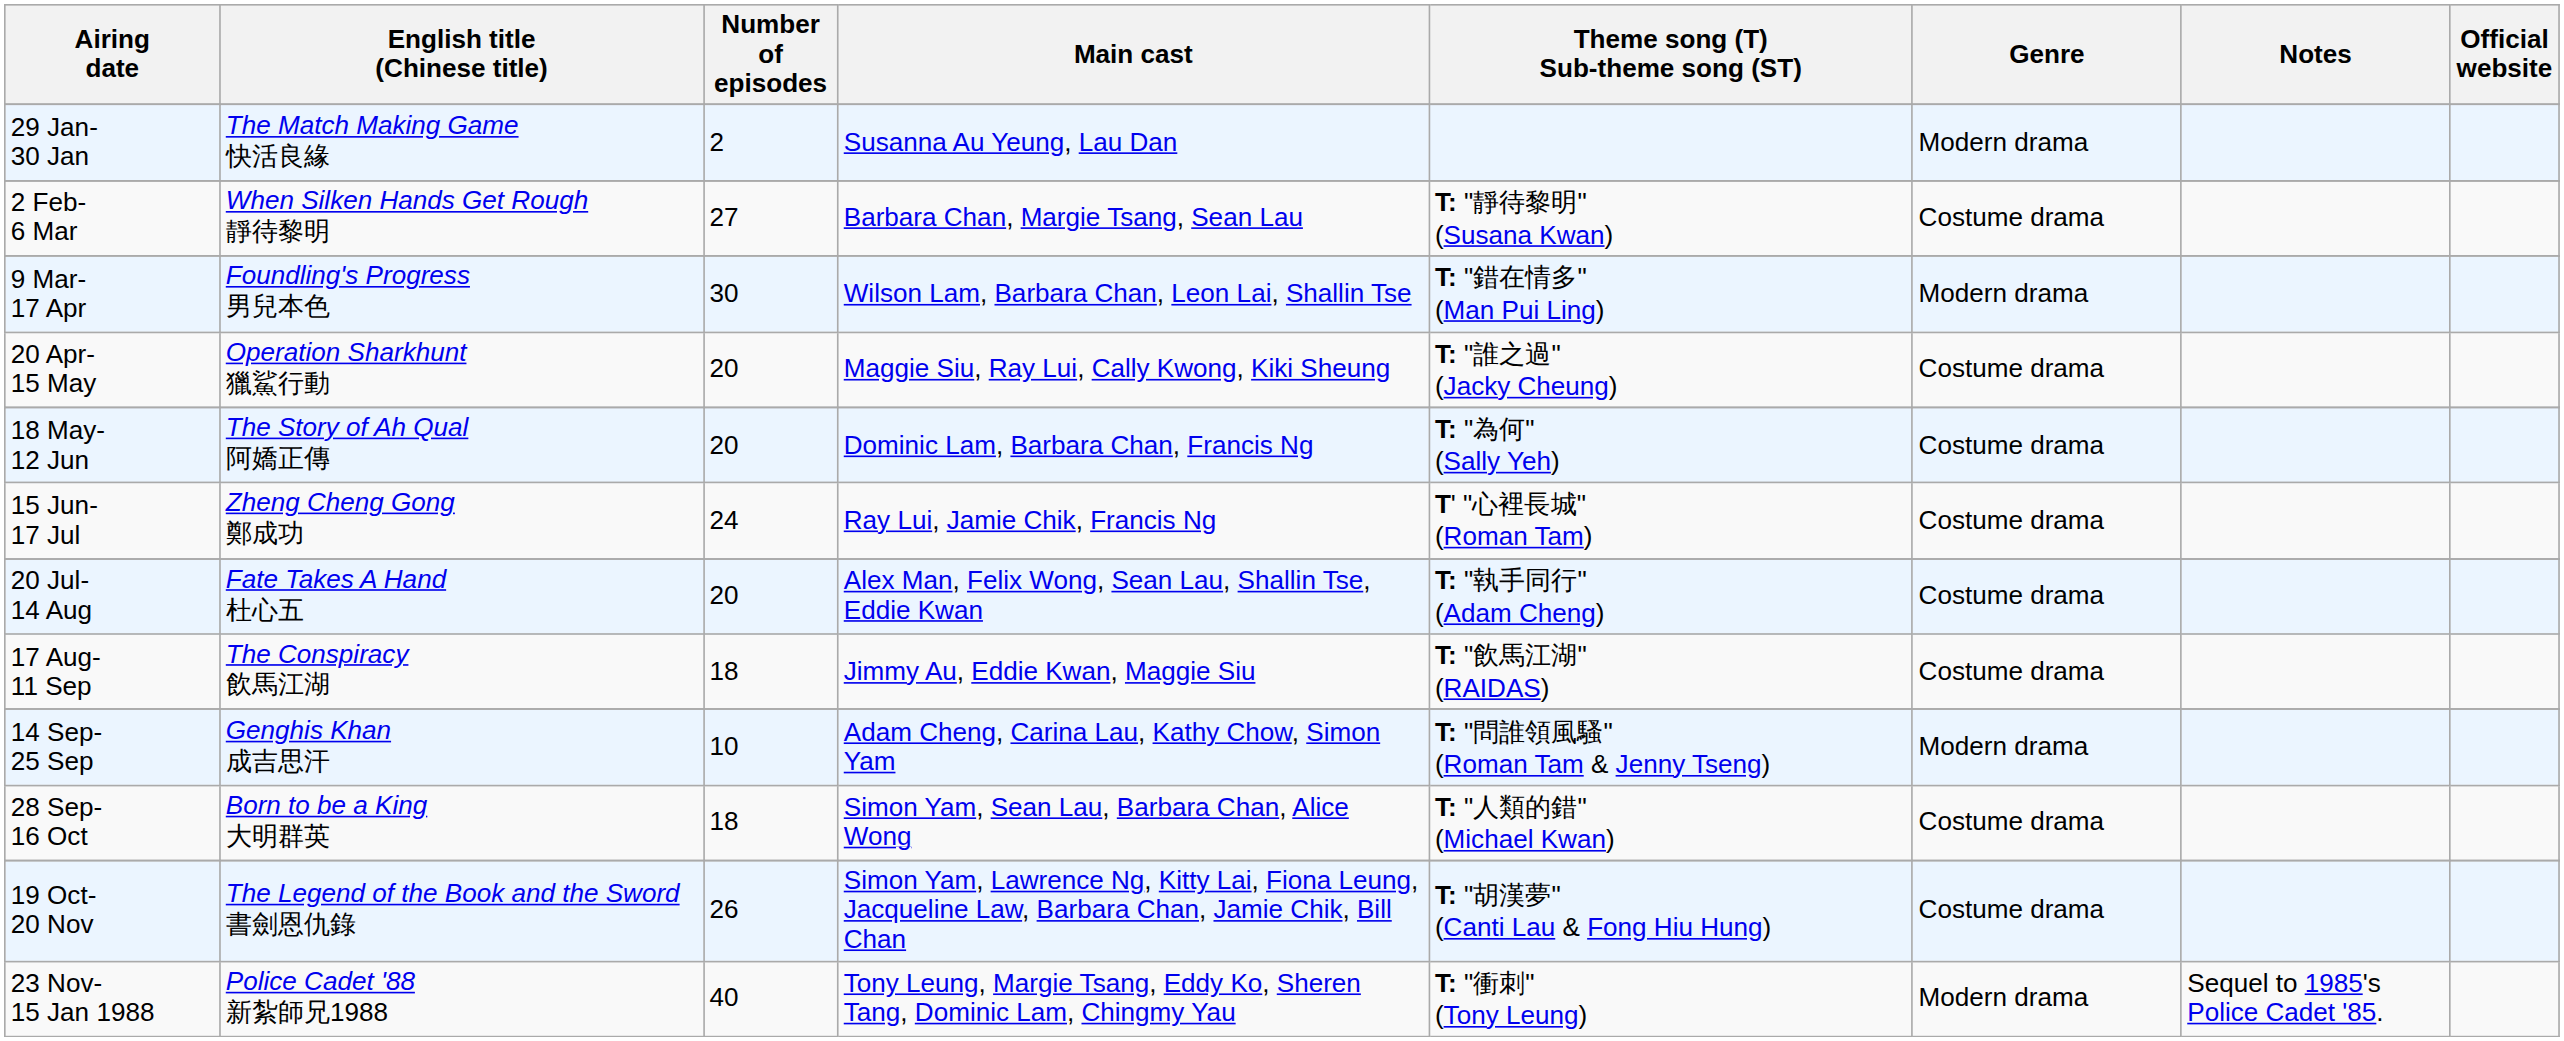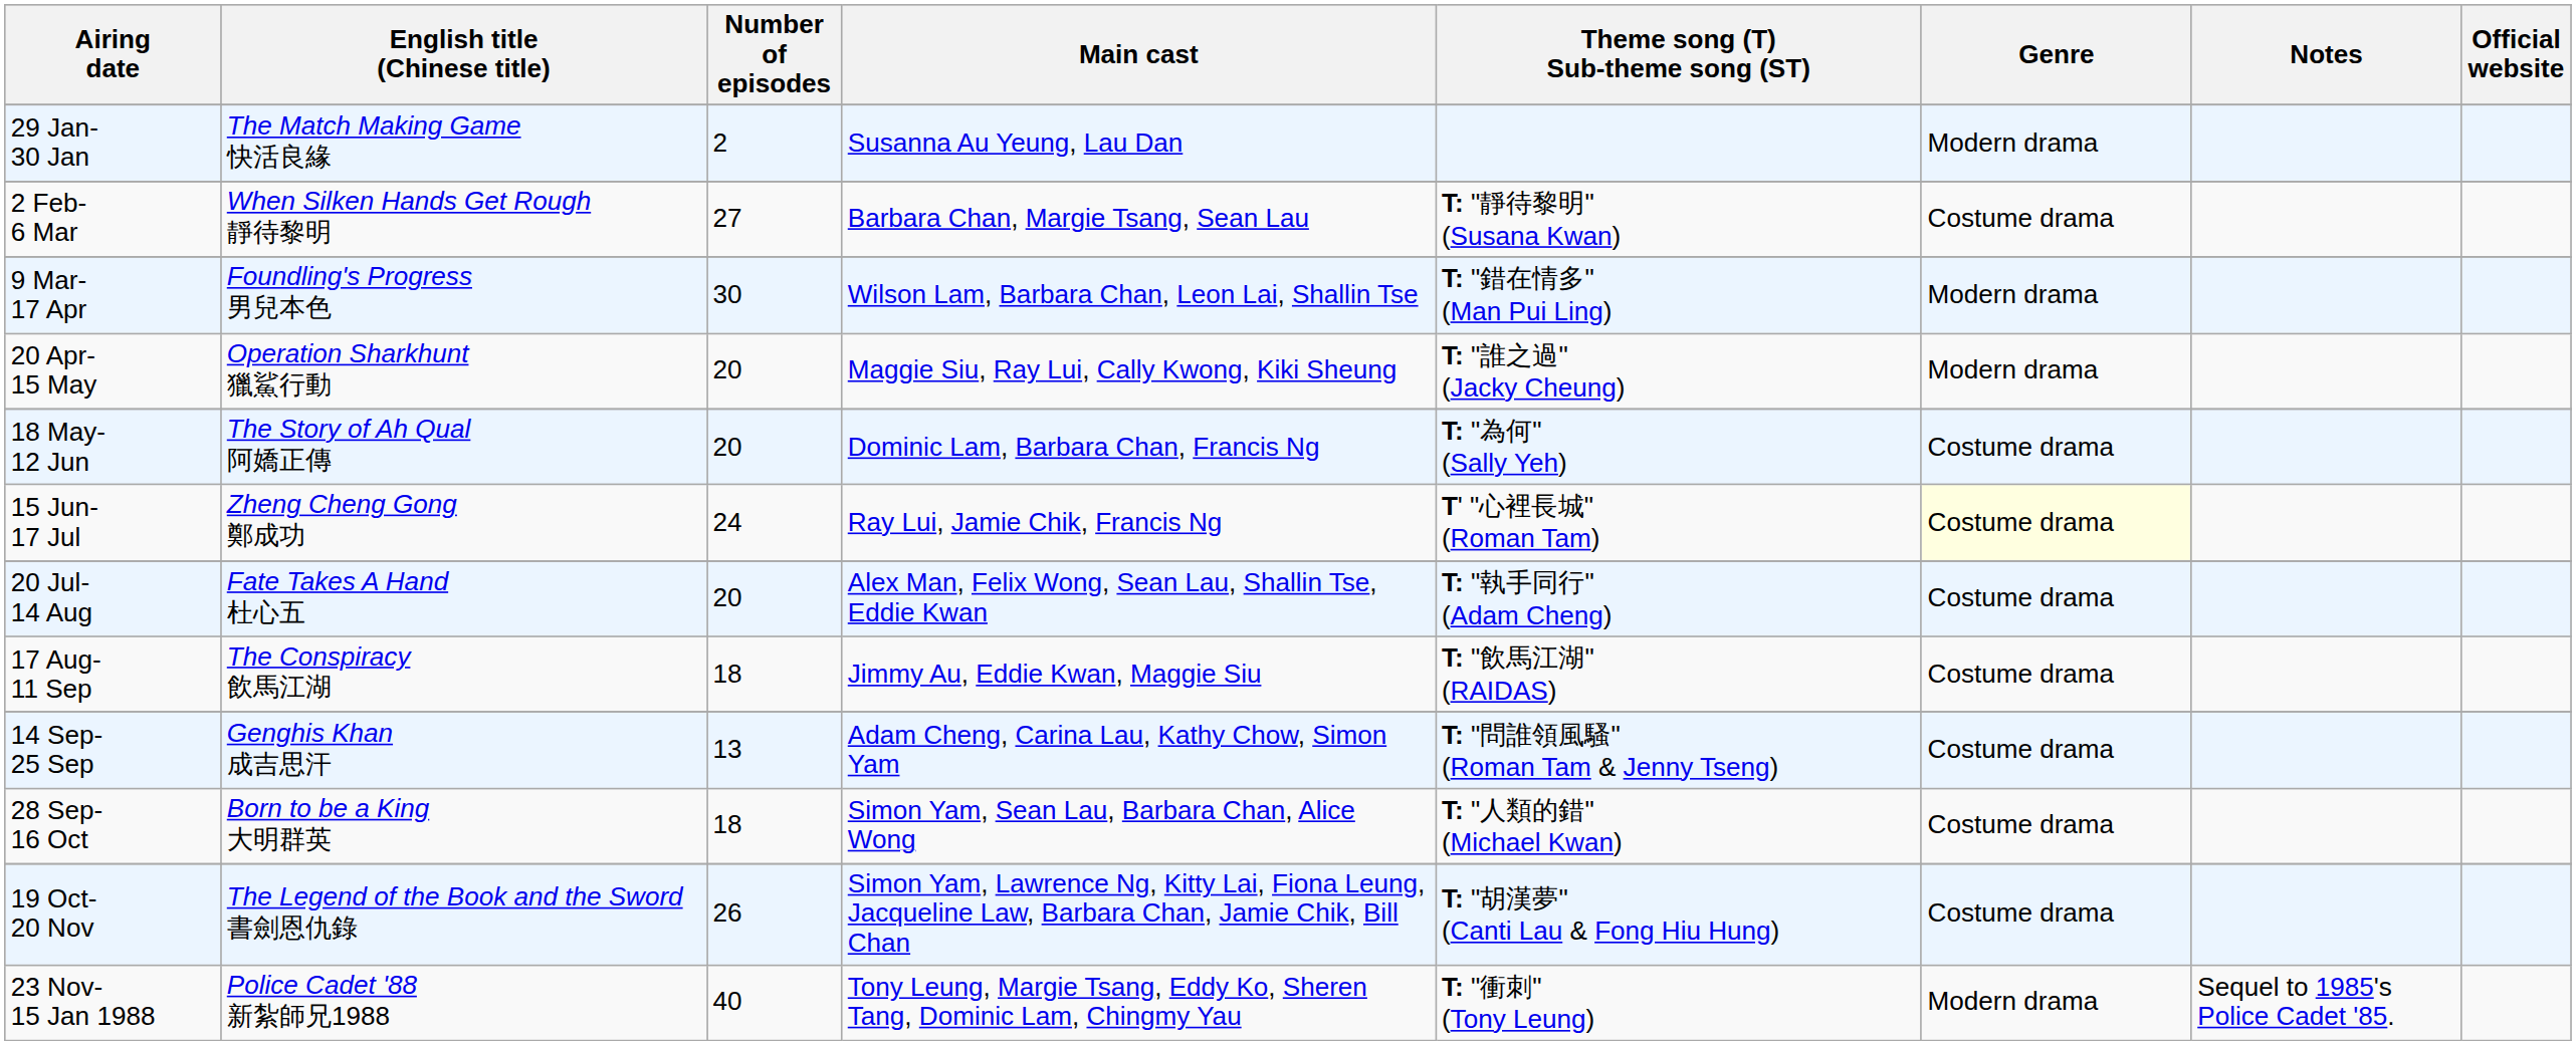 <table class="wikitable">
 <tr>
 <th align=center width=8% bgcolor="silver">Airing<br>date</th>
 <th align=center width=18% bgcolor="silver">English title <br> (Chinese title)</th>
 <th align=center width=5% bgcolor="silver">Number of episodes</th>
 <th align=center width=22% bgcolor="silver">Main cast</th>
 <th align=center width=18% bgcolor="silver">Theme song (T) <br>Sub-theme song (ST)</th>
 <th align=center width=10% bgcolor="silver">Genre</th>
 <th align=center width=10% bgcolor="silver">Notes</th>
 <th align=center width=1% bgcolor="silver">Official website</th>
 </tr>
 <tr>
 </tr>
 <tr ---- bgcolor="#ebf5ff">
 <td>29 Jan- <br> 30 Jan</td>
 <td><em><a href='#'>The Match Making Game</a></em> <br> 快活良緣</td>
 <td>2</td>
 <td><a href='#'>Susanna Au Yeung</a>, <a href='#'>Lau Dan</a></td>
 <td></td>
 <td>Modern drama</td>
 <td></td>
 <td></td>
 </tr>
 <tr>
 </tr>
 <tr>
 <td>2 Feb- <br> 6 Mar</td>
 <td><em><a href='#'>When Silken Hands Get Rough</a></em> <br> 靜待黎明</td>
 <td>27</td>
 <td><a href='#'>Barbara Chan</a>, <a href='#'>Margie Tsang</a>, <a href='#'>Sean Lau</a></td>
 <td><strong>T:</strong> "靜待黎明" <br> (<a href='#'>Susana Kwan</a>)</td>
 <td>Costume drama</td>
 <td></td>
 <td></td>
 </tr>
 <tr>
 </tr>
 <tr ---- bgcolor="#ebf5ff">
 <td>9 Mar- <br> 17 Apr</td>
 <td><em><a href='#'>Foundling's Progress</a></em> <br> 男兒本色</td>
 <td>30</td>
 <td><a href='#'>Wilson Lam</a>, <a href='#'>Barbara Chan</a>, <a href='#'>Leon Lai</a>, <a href='#'>Shallin Tse</a></td>
 <td><strong>T:</strong> "錯在情多" <br> (<a href='#'>Man Pui Ling</a>)</td>
 <td>Modern drama</td>
 <td></td>
 <td></td>
 </tr>
 <tr>
 <td>20 Apr- <br> 15 May</td>
 <td><em><a href='#'>Operation Sharkhunt</a></em><br> 獵鯊行動</td>
 <td>20</td>
 <td><a href='#'>Maggie Siu</a>, <a href='#'>Ray Lui</a>, <a href='#'>Cally Kwong</a>, <a href='#'>Kiki Sheung</a></td>
 <td><strong>T:</strong> "誰之過" <br> (<a href='#'>Jacky Cheung</a>)</td>
-<td>Costume drama</td>
+<td>Modern drama</td>
 <td></td>
 <td></td>
 </tr>
 <tr>
 </tr>
 <tr ---- bgcolor="#ebf5ff">
 <td>18 May- <br> 12 Jun</td>
 <td><em><a href='#'>The Story of Ah Qual</a></em> <br> 阿嬌正傳</td>
 <td>20</td>
 <td><a href='#'>Dominic Lam</a>, <a href='#'>Barbara Chan</a>, <a href='#'>Francis Ng</a></td>
 <td><strong>T:</strong> "為何" <br> (<a href='#'>Sally Yeh</a>)</td>
 <td>Costume drama</td>
 <td></td>
 <td></td>
 </tr>
 <tr>
 <td>15 Jun- <br> 17 Jul</td>
 <td><em><a href='#'>Zheng Cheng Gong</a></em> <br> 鄭成功</td>
 <td>24</td>
 <td><a href='#'>Ray Lui</a>, <a href='#'>Jamie Chik</a>, <a href='#'>Francis Ng</a></td>
 <td><strong>T</strong>' "心裡長城" <br> (<a href='#'>Roman Tam</a>)</td>
-<td>Costume drama</td>
+<td style="background: lightyellow;">Costume drama</td>
 <td></td>
 <td></td>
 </tr>
 <tr>
 </tr>
 <tr ---- bgcolor="#ebf5ff">
 <td>20 Jul- <br> 14 Aug</td>
 <td><em><a href='#'>Fate Takes A Hand</a></em><br> 杜心五</td>
 <td>20</td>
 <td><a href='#'>Alex Man</a>, <a href='#'>Felix Wong</a>, <a href='#'>Sean Lau</a>, <a href='#'>Shallin Tse</a>, <a href='#'>Eddie Kwan</a></td>
 <td><strong>T:</strong> "執手同行" <br> (<a href='#'>Adam Cheng</a>)</td>
 <td>Costume drama</td>
 <td></td>
 <td></td>
 </tr>
 <tr>
 <td>17 Aug- <br> 11 Sep</td>
 <td><em><a href='#'>The Conspiracy</a></em> <br> 飲馬江湖</td>
 <td>18</td>
 <td><a href='#'>Jimmy Au</a>, <a href='#'>Eddie Kwan</a>, <a href='#'>Maggie Siu</a></td>
 <td><strong>T:</strong> "飲馬江湖" <br> (<a href='#'>RAIDAS</a>)</td>
 <td>Costume drama</td>
 <td></td>
 <td></td>
 </tr>
 <tr>
 </tr>
 <tr ---- bgcolor="#ebf5ff">
 <td>14 Sep- <br> 25 Sep</td>
 <td><em><a href='#'>Genghis Khan</a></em> <br> 成吉思汗</td>
-<td>10</td>
+<td>13</td>
 <td><a href='#'>Adam Cheng</a>, <a href='#'>Carina Lau</a>, <a href='#'>Kathy Chow</a>, <a href='#'>Simon Yam</a></td>
 <td><strong>T:</strong> "問誰領風騷" <br> (<a href='#'>Roman Tam</a> & <a href='#'>Jenny Tseng</a>)</td>
-<td>Modern drama</td>
+<td>Costume drama</td>
 <td></td>
 <td></td>
 </tr>
 <tr>
 <td>28 Sep- <br> 16 Oct</td>
 <td><em><a href='#'>Born to be a King</a></em> <br> 大明群英</td>
 <td>18</td>
 <td><a href='#'>Simon Yam</a>, <a href='#'>Sean Lau</a>, <a href='#'>Barbara Chan</a>, <a href='#'>Alice Wong</a></td>
 <td><strong>T:</strong> "人類的錯" <br> (<a href='#'>Michael Kwan</a>)</td>
 <td>Costume drama</td>
 <td></td>
 <td> </td>
 </tr>
 <tr>
 </tr>
 <tr ---- bgcolor="#ebf5ff">
 <td>19 Oct- <br> 20 Nov</td>
 <td><em><a href='#'>The Legend of the Book and the Sword</a></em> <br> 書劍恩仇錄</td>
 <td>26</td>
 <td><a href='#'>Simon Yam</a>, <a href='#'>Lawrence Ng</a>, <a href='#'>Kitty Lai</a>, <a href='#'>Fiona Leung</a>, <a href='#'>Jacqueline Law</a>, <a href='#'>Barbara Chan</a>, <a href='#'>Jamie Chik</a>, <a href='#'>Bill Chan</a></td>
 <td><strong>T:</strong> "胡漢夢" <br> (<a href='#'>Canti Lau</a> & <a href='#'>Fong Hiu Hung</a>)</td>
 <td>Costume drama</td>
 <td></td>
 <td></td>
 </tr>
 <tr>
 <td>23 Nov- <br> 15 Jan 1988</td>
 <td><em><a href='#'>Police Cadet '88</a></em> <br> 新紮師兄1988</td>
 <td>40</td>
 <td><a href='#'>Tony Leung</a>, <a href='#'>Margie Tsang</a>, <a href='#'>Eddy Ko</a>, <a href='#'>Sheren Tang</a>, <a href='#'>Dominic Lam</a>,  <a href='#'>Chingmy Yau</a></td>
 <td><strong>T:</strong> "衝刺" <br> (<a href='#'>Tony Leung</a>)</td>
 <td>Modern drama</td>
 <td>Sequel to <a href='#'>1985</a>'s <a href='#'>Police Cadet '85</a>.</td>
 <td></td>
 </tr>
 </table>
